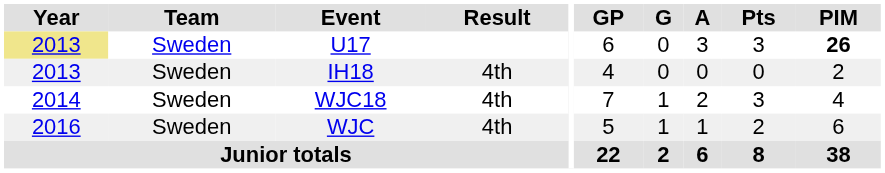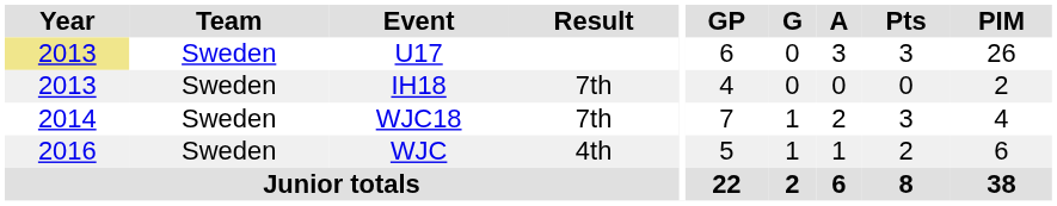 <table border="0" cellpadding="1" cellspacing="0" ID="Table3" style="text-align:center; width:40em">
 <tr ALIGN="center" bgcolor="#e0e0e0">
 <th>Year</th>
 <th>Team</th>
 <th>Event</th>
 <th>Result</th>
 <th rowspan="99" bgcolor="#ffffff"></th>
 <th>GP</th>
 <th>G</th>
 <th>A</th>
 <th>Pts</th>
 <th>PIM</th>
 </tr>
 <tr>
 <td style="background: khaki;"><a href='#'>2013</a></td>
 <td><a href='#'>Sweden</a></td>
 <td><a href='#'>U17</a></td>
 <td></td>
 <td>6</td>
 <td>0</td>
 <td>3</td>
 <td>3</td>
-<td><strong>26</strong></td>
+<td>26</td>
 </tr>
 <tr bgcolor="#f0f0f0">
 <td><a href='#'>2013</a></td>
 <td>Sweden</td>
 <td><a href='#'>IH18</a></td>
-<td>4th</td>
+<td>7th</td>
 <td>4</td>
 <td>0</td>
 <td>0</td>
 <td>0</td>
 <td>2</td>
 </tr>
 <tr>
 <td><a href='#'>2014</a></td>
 <td>Sweden</td>
 <td><a href='#'>WJC18</a></td>
-<td>4th</td>
+<td>7th</td>
 <td>7</td>
 <td>1</td>
 <td>2</td>
 <td>3</td>
 <td>4</td>
 </tr>
 <tr bgcolor="#f0f0f0">
 <td><a href='#'>2016</a></td>
 <td>Sweden</td>
 <td><a href='#'>WJC</a></td>
 <td>4th</td>
 <td>5</td>
 <td>1</td>
 <td>1</td>
 <td>2</td>
 <td>6</td>
 </tr>
 <tr bgcolor="#e0e0e0">
 <th colspan="4">Junior totals</th>
 <th>22</th>
 <th>2</th>
 <th>6</th>
 <th>8</th>
 <th>38</th>
 </tr>
 </table>
